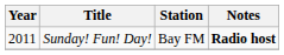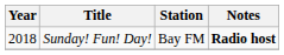 <table class="wikitable sortable">
 <tr>
 <th>Year</th>
 <th>Title</th>
 <th>Station</th>
 <th class="unsortable">Notes</th>
 </tr>
 <tr>
-<td>2011</td>
+<td>2018</td>
 <td><em>Sunday! Fun! Day!</em></td>
 <td>Bay FM</td>
 <td><strong>Radio host</strong></td>
 </tr>
 <tr>
 </tr>
 </table>
